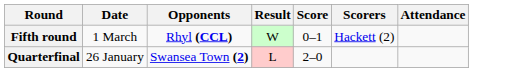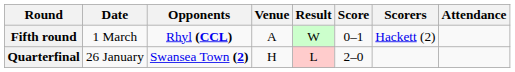 <table class="wikitable" style="text-align:center">
 <tr>
 <th>Round</th>
 <th>Date</th>
 <th>Opponents</th>
+<th>Venue</th>
 <th>Result</th>
 <th>Score</th>
 <th>Scorers</th>
 <th>Attendance</th>
 </tr>
 <tr>
 <th>Fifth round</th>
 <td>1 March</td>
 <td><a href='#'>Rhyl</a> <strong>(<a href='#'>CCL</a>)</strong></td>
+<td>A</td>
 <td style="background-color:#CCFFCC">W</td>
 <td>0–1</td>
 <td align="left"><a href='#'>Hackett</a> (2)</td>
 <td></td>
 </tr>
 <tr>
 <th>Quarterfinal</th>
 <td>26 January</td>
 <td><a href='#'>Swansea Town</a> <strong>(<a href='#'>2</a>)</strong></td>
+<td>H</td>
 <td style="background-color:#FFCCCC">L</td>
 <td>2–0</td>
 <td align="left"></td>
 <td></td>
 </tr>
 </table>
